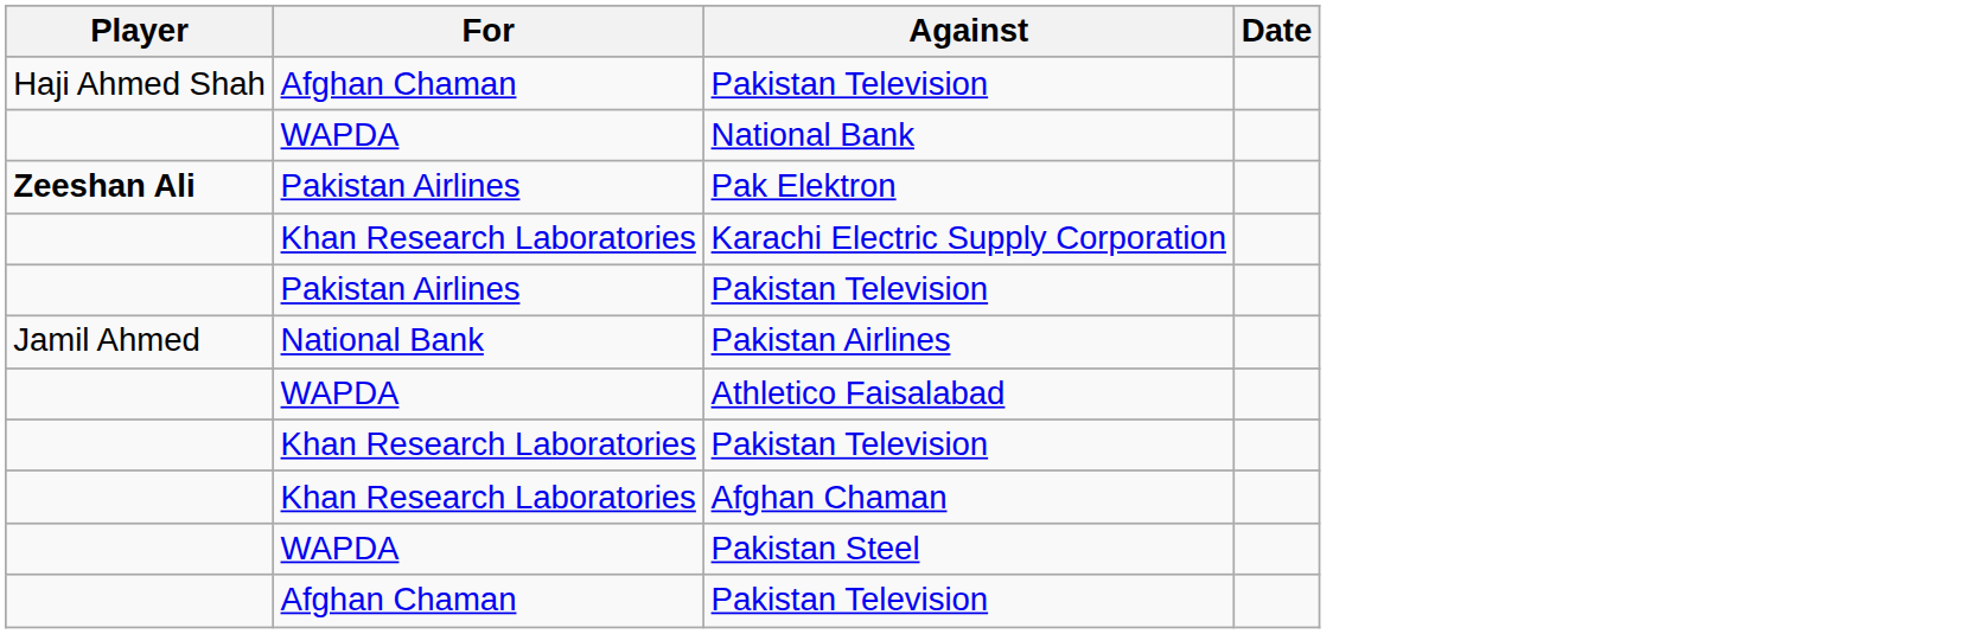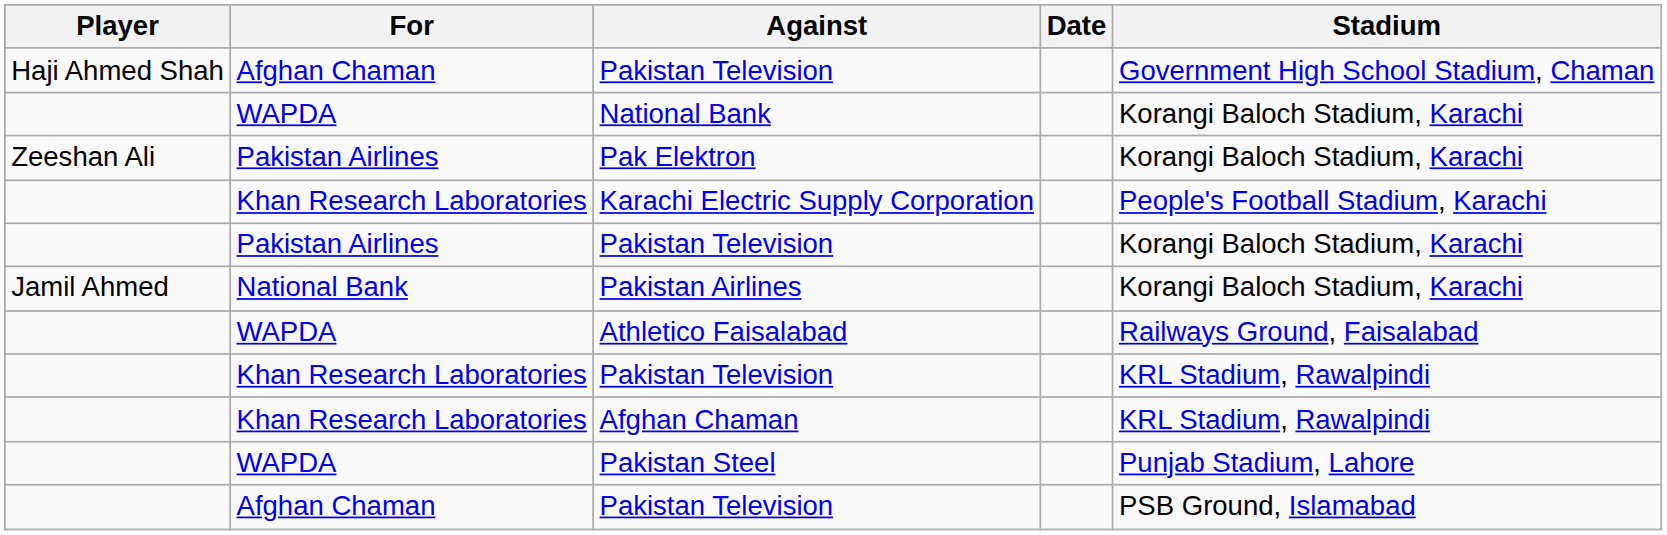 <table class="wikitable sortable">
 <tr>
 <th>Player</th>
 <th>For</th>
 <th>Against</th>
 <th>Date</th>
+<th>Stadium</th>
 </tr>
 <tr>
 <td>Haji Ahmed Shah</td>
 <td><a href='#'>Afghan Chaman</a></td>
 <td><a href='#'>Pakistan Television</a></td>
 <td></td>
+<td><a href='#'>Government High School Stadium</a>, <a href='#'>Chaman</a></td>
 </tr>
 <tr>
 <td></td>
 <td><a href='#'>WAPDA</a></td>
 <td><a href='#'>National Bank</a></td>
 <td></td>
+<td>Korangi Baloch Stadium, <a href='#'>Karachi</a></td>
 </tr>
 <tr>
-<td><strong>Zeeshan Ali</strong></td>
+<td>Zeeshan Ali</td>
 <td><a href='#'>Pakistan Airlines</a></td>
 <td><a href='#'>Pak Elektron</a></td>
 <td></td>
+<td>Korangi Baloch Stadium, <a href='#'>Karachi</a></td>
 </tr>
 <tr>
 <td></td>
 <td><a href='#'>Khan Research Laboratories</a></td>
 <td><a href='#'>Karachi Electric Supply Corporation</a></td>
 <td></td>
+<td><a href='#'>People's Football Stadium</a>, <a href='#'>Karachi</a></td>
 </tr>
 <tr>
 <td></td>
 <td><a href='#'>Pakistan Airlines</a></td>
 <td><a href='#'>Pakistan Television</a></td>
 <td></td>
+<td>Korangi Baloch Stadium, <a href='#'>Karachi</a></td>
 </tr>
 <tr>
 <td>Jamil Ahmed</td>
 <td><a href='#'>National Bank</a></td>
 <td><a href='#'>Pakistan Airlines</a></td>
 <td></td>
+<td>Korangi Baloch Stadium, <a href='#'>Karachi</a></td>
 </tr>
 <tr>
 <td></td>
 <td><a href='#'>WAPDA</a></td>
 <td><a href='#'>Athletico Faisalabad</a></td>
 <td></td>
+<td><a href='#'>Railways Ground</a>, <a href='#'>Faisalabad</a></td>
 </tr>
 <tr>
 <td></td>
 <td><a href='#'>Khan Research Laboratories</a></td>
 <td><a href='#'>Pakistan Television</a></td>
 <td></td>
+<td><a href='#'>KRL Stadium</a>, <a href='#'>Rawalpindi</a></td>
 </tr>
 <tr>
 <td></td>
 <td><a href='#'>Khan Research Laboratories</a></td>
 <td><a href='#'>Afghan Chaman</a></td>
 <td></td>
+<td><a href='#'>KRL Stadium</a>, <a href='#'>Rawalpindi</a></td>
 </tr>
 <tr>
 <td></td>
 <td><a href='#'>WAPDA</a></td>
 <td><a href='#'>Pakistan Steel</a></td>
 <td></td>
+<td><a href='#'>Punjab Stadium</a>, <a href='#'>Lahore</a></td>
 </tr>
 <tr>
 <td></td>
 <td><a href='#'>Afghan Chaman</a></td>
 <td><a href='#'>Pakistan Television</a></td>
 <td></td>
+<td>PSB Ground, <a href='#'>Islamabad</a></td>
 </tr>
 </table>
